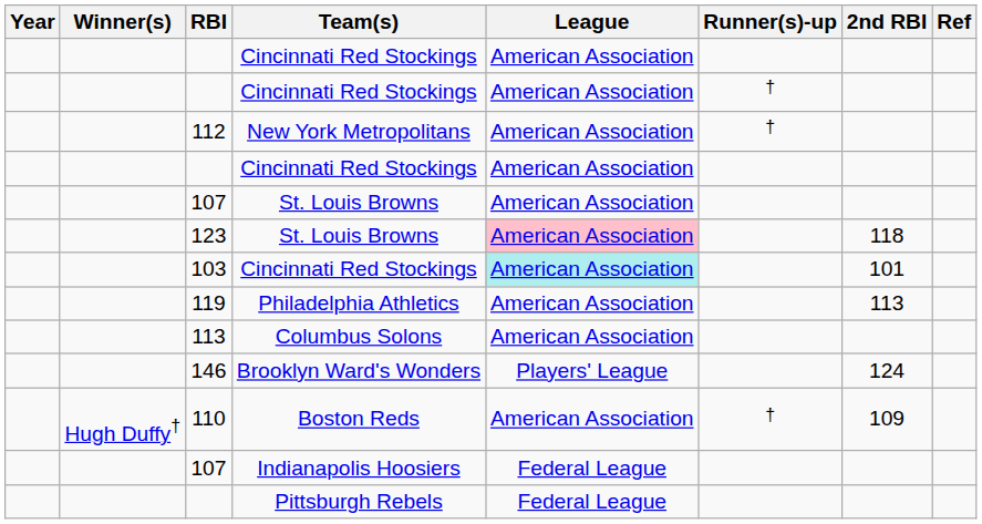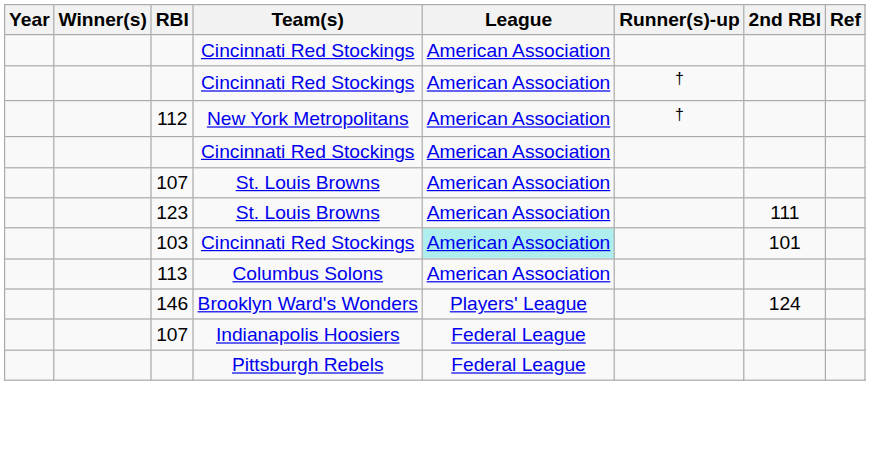 <table class="wikitable sortable" style="text-align:center;">
 <tr>
 <th scope="col" halign="center">Year</th>
 <th scope="col">Winner(s)</th>
 <th scope="col">RBI</th>
 <th scope="col">Team(s)</th>
 <th scope="col">League</th>
 <th scope="col">Runner(s)-up</th>
 <th scope="col">2nd RBI</th>
 <th scope="col" class="unsortable">Ref</th>
 </tr>
 <tr>
 <td></td>
 <td></td>
 <td></td>
 <td><a href='#'>Cincinnati Red Stockings</a></td>
 <td><a href='#'>American Association</a></td>
 <td></td>
 <td></td>
 <td></td>
 </tr>
 <tr>
 <td></td>
 <td></td>
 <td></td>
 <td><a href='#'>Cincinnati Red Stockings</a></td>
 <td><a href='#'>American Association</a></td>
 <td><sup>†</sup></td>
 <td></td>
 <td></td>
 </tr>
 <tr>
 <td></td>
 <td></td>
 <td>112</td>
 <td><a href='#'>New York Metropolitans</a></td>
 <td><a href='#'>American Association</a></td>
 <td><sup>†</sup></td>
 <td></td>
 <td></td>
 </tr>
 <tr>
 <td></td>
 <td></td>
 <td></td>
 <td><a href='#'>Cincinnati Red Stockings</a></td>
 <td><a href='#'>American Association</a></td>
 <td></td>
 <td></td>
 <td></td>
 </tr>
 <tr>
 <td></td>
 <td></td>
 <td>107</td>
 <td><a href='#'>St. Louis Browns</a></td>
 <td><a href='#'>American Association</a></td>
 <td></td>
 <td></td>
 <td></td>
 </tr>
 <tr>
 <td></td>
 <td></td>
 <td>123</td>
 <td><a href='#'>St. Louis Browns</a></td>
-<td style="background: pink;"><a href='#'>American Association</a></td>
+<td><a href='#'>American Association</a></td>
 <td></td>
-<td>118</td>
+<td>111</td>
 <td></td>
 </tr>
 <tr>
 <td></td>
 <td></td>
 <td>103</td>
 <td><a href='#'>Cincinnati Red Stockings</a></td>
 <td style="background: paleturquoise;"><a href='#'>American Association</a></td>
 <td></td>
 <td>101</td>
-<td></td>
-</tr>
-<tr>
-<td></td>
-<td></td>
-<td>119</td>
-<td><a href='#'>Philadelphia Athletics</a></td>
-<td><a href='#'>American Association</a></td>
-<td></td>
-<td>113</td>
 <td></td>
 </tr>
 <tr>
 <td></td>
 <td></td>
 <td>113</td>
 <td><a href='#'>Columbus Solons</a></td>
 <td><a href='#'>American Association</a></td>
 <td></td>
 <td></td>
 <td></td>
 </tr>
 <tr>
 <td></td>
 <td></td>
 <td>146</td>
 <td><a href='#'>Brooklyn Ward's Wonders</a></td>
 <td><a href='#'>Players' League</a></td>
 <td></td>
 <td>124</td>
 <td></td>
 </tr>
 <tr>
 <td></td>
-<td><br><a href='#'>Hugh Duffy</a><sup>†</sup></td>
-<td>110</td>
-<td><a href='#'>Boston Reds</a></td>
-<td><a href='#'>American Association</a></td>
-<td><sup>†</sup></td>
-<td>109</td>
-<td></td>
-</tr>
-<tr>
-<td></td>
 <td></td>
 <td>107</td>
 <td><a href='#'>Indianapolis Hoosiers</a></td>
 <td><a href='#'>Federal League</a></td>
 <td></td>
 <td></td>
 <td></td>
 </tr>
 <tr>
 <td></td>
 <td></td>
 <td></td>
 <td><a href='#'>Pittsburgh Rebels</a></td>
 <td><a href='#'>Federal League</a></td>
 <td></td>
 <td></td>
 <td></td>
 </tr>
 </table>
